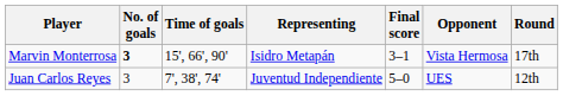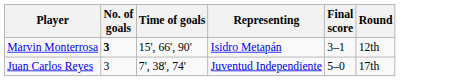 <table class="wikitable sortable" style="font-size:90%;">
 <tr>
 <th>Player</th>
 <th>No. of<br>goals</th>
 <th>Time of goals</th>
 <th>Representing</th>
 <th>Final<br>score</th>
-<th>Opponent</th>
 <th>Round</th>
 </tr>
 <tr>
 <td> <a href='#'>Marvin Monterrosa</a></td>
 <td><strong>3</strong></td>
 <td>15', 66', 90'</td>
 <td><a href='#'>Isidro Metapán</a></td>
 <td>3–1</td>
-<td><a href='#'>Vista Hermosa</a></td>
-<td>17th</td>
+<td>12th</td>
 </tr>
 <tr>
 <td> <a href='#'>Juan Carlos Reyes</a></td>
 <td>3</td>
 <td>7', 38', 74'</td>
 <td><a href='#'>Juventud Independiente</a></td>
 <td>5–0</td>
-<td><a href='#'>UES</a></td>
-<td>12th</td>
+<td>17th</td>
 </tr>
 </table>
